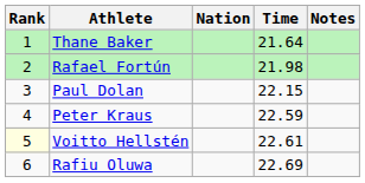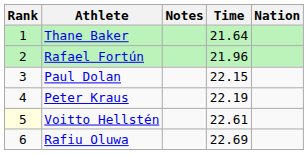 <table class="wikitable sortable" style="text-align:center">
 <tr>
 <th>Rank</th>
 <th>Athlete</th>
+<th>Notes</th>
+<th>Time</th>
 <th>Nation</th>
-<th>Time</th>
-<th>Notes</th>
 </tr>
 <tr bgcolor=bbf3bb>
 <td>1</td>
 <td align=left><a href='#'>Thane Baker</a></td>
+<td></td>
+<td>21.64</td>
 <td align=left></td>
-<td>21.64</td>
-<td></td>
 </tr>
 <tr bgcolor=bbf3bb>
 <td>2</td>
 <td align=left><a href='#'>Rafael Fortún</a></td>
+<td></td>
+<td>21.96</td>
 <td align=left></td>
-<td>21.98</td>
-<td></td>
 </tr>
 <tr>
 <td>3</td>
 <td align=left><a href='#'>Paul Dolan</a></td>
+<td></td>
+<td>22.15</td>
 <td align=left></td>
-<td>22.15</td>
-<td></td>
 </tr>
 <tr>
 <td>4</td>
 <td align=left><a href='#'>Peter Kraus</a></td>
+<td></td>
+<td>22.19</td>
 <td align=left></td>
-<td>22.59</td>
-<td></td>
 </tr>
 <tr>
 <td style="background: lightyellow;">5</td>
 <td align=left><a href='#'>Voitto Hellstén</a></td>
+<td></td>
+<td>22.61</td>
 <td align=left></td>
-<td>22.61</td>
-<td></td>
 </tr>
 <tr>
 <td>6</td>
 <td align=left><a href='#'>Rafiu Oluwa</a></td>
+<td></td>
+<td>22.69</td>
 <td align=left></td>
-<td>22.69</td>
-<td></td>
 </tr>
 </table>
